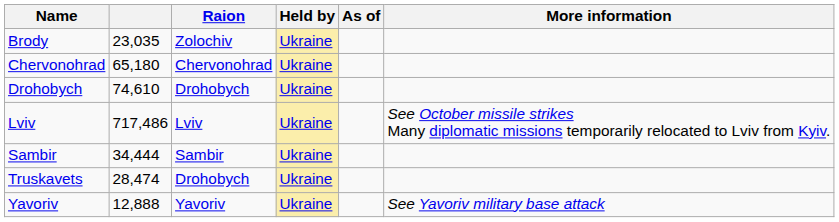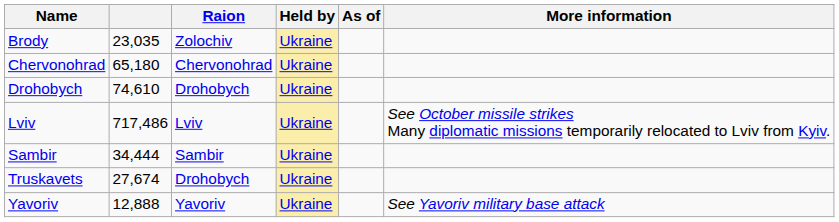 <table class="wikitable sortable">
 <tr>
 <th>Name</th>
 <th></th>
 <th><a href='#'>Raion</a></th>
 <th>Held by</th>
 <th class=sortable>As of</th>
 <th class=unsortable>More information</th>
 </tr>
 <tr>
 <td><a href='#'>Brody</a></td>
 <td>23,035</td>
 <td><a href='#'>Zolochiv</a></td>
 <td style=background:#FFD70050><a href='#'>Ukraine</a></td>
 <td align=right></td>
 <td></td>
 </tr>
 <tr>
 <td><a href='#'>Chervonohrad</a></td>
 <td>65,180</td>
 <td><a href='#'>Chervonohrad</a></td>
 <td style=background:#FFD70050><a href='#'>Ukraine</a></td>
 <td align=right></td>
 <td></td>
 </tr>
 <tr>
 <td><a href='#'>Drohobych</a></td>
 <td>74,610</td>
 <td><a href='#'>Drohobych</a></td>
 <td style=background:#FFD70050><a href='#'>Ukraine</a></td>
 <td align=right></td>
 <td></td>
 </tr>
 <tr>
 <td><a href='#'>Lviv</a></td>
 <td>717,486</td>
 <td><a href='#'>Lviv</a></td>
 <td style=background:#FFD70050><a href='#'>Ukraine</a></td>
 <td align=right></td>
 <td><em>See <a href='#'>October missile strikes</a></em><br>Many <a href='#'>diplomatic missions</a> temporarily relocated to Lviv from <a href='#'>Kyiv</a>.</td>
 </tr>
 <tr>
 <td><a href='#'>Sambir</a></td>
 <td>34,444</td>
 <td><a href='#'>Sambir</a></td>
 <td style=background:#FFD70050><a href='#'>Ukraine</a></td>
 <td align=right></td>
 <td></td>
 </tr>
 <tr>
 <td><a href='#'>Truskavets</a></td>
-<td>28,474</td>
+<td>27,674</td>
 <td><a href='#'>Drohobych</a></td>
 <td style=background:#FFD70050><a href='#'>Ukraine</a></td>
 <td align=right></td>
 <td></td>
 </tr>
 <tr>
 <td><a href='#'>Yavoriv</a></td>
 <td>12,888</td>
 <td><a href='#'>Yavoriv</a></td>
 <td style=background:#FFD70050><a href='#'>Ukraine</a></td>
 <td align=right></td>
 <td><em>See <a href='#'>Yavoriv military base attack</a></em></td>
 </tr>
 </table>
